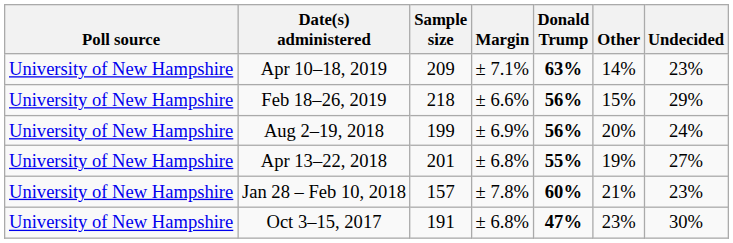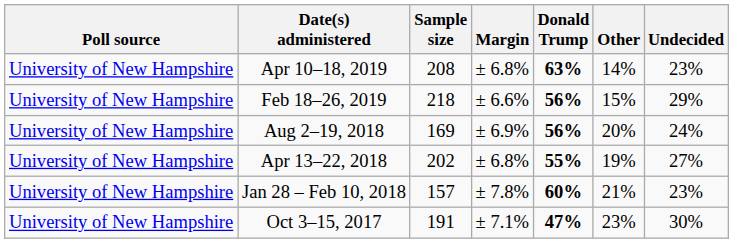 <table class="wikitable" style="font-size:90%;text-align:center;">
 <tr valign=bottom style="font-size:90%;">
 <th>Poll source</th>
 <th>Date(s)<br>administered</th>
 <th>Sample<br>size</th>
 <th>Margin<br></th>
 <th>Donald<br>Trump</th>
 <th>Other</th>
 <th>Undecided</th>
 </tr>
 <tr>
 <td style="text-align:left;"><a href='#'>University of New Hampshire</a></td>
 <td>Apr 10–18, 2019</td>
-<td>209</td>
-<td>± 7.1%</td>
+<td>208</td>
+<td>± 6.8%</td>
 <td><strong>63%</strong></td>
 <td>14%</td>
 <td>23%</td>
 </tr>
 <tr>
 <td style="text-align:left;"><a href='#'>University of New Hampshire</a></td>
 <td>Feb 18–26, 2019</td>
 <td>218</td>
 <td>± 6.6%</td>
 <td><strong>56%</strong></td>
 <td>15%</td>
 <td>29%</td>
 </tr>
 <tr>
 <td style="text-align:left;"><a href='#'>University of New Hampshire</a></td>
 <td>Aug 2–19, 2018</td>
-<td>199</td>
+<td>169</td>
 <td>± 6.9%</td>
 <td><strong>56%</strong></td>
 <td>20%</td>
 <td>24%</td>
 </tr>
 <tr>
 <td style="text-align:left;"><a href='#'>University of New Hampshire</a></td>
 <td>Apr 13–22, 2018</td>
-<td>201</td>
+<td>202</td>
 <td>± 6.8%</td>
 <td><strong>55%</strong></td>
 <td>19%</td>
 <td>27%</td>
 </tr>
 <tr>
 <td style="text-align:left;"><a href='#'>University of New Hampshire</a></td>
 <td>Jan 28 – Feb 10, 2018</td>
 <td>157</td>
 <td>± 7.8%</td>
 <td><strong>60%</strong></td>
 <td>21%</td>
 <td>23%</td>
 </tr>
 <tr>
 <td style="text-align:left;"><a href='#'>University of New Hampshire</a></td>
 <td>Oct 3–15, 2017</td>
 <td>191</td>
-<td>± 6.8%</td>
+<td>± 7.1%</td>
 <td><strong>47%</strong></td>
 <td>23%</td>
 <td>30%</td>
 </tr>
 </table>
